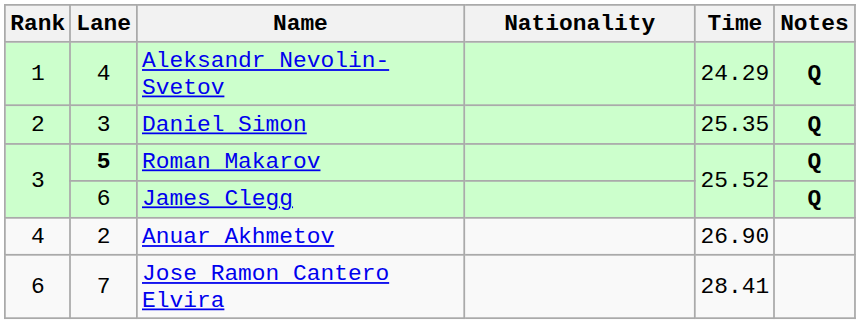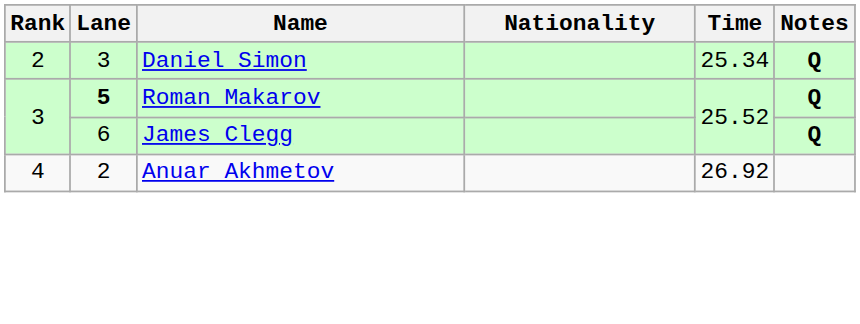 <table class="wikitable sortable" style="text-align:center">
 <tr>
 <th>Rank</th>
 <th>Lane</th>
 <th style="width:180px">Name</th>
 <th style="width:125px">Nationality</th>
 <th>Time</th>
 <th>Notes</th>
 </tr>
 <tr style="background:#cfc;">
-<td>1</td>
-<td>4</td>
-<td style="text-align:left;"><a href='#'>Aleksandr Nevolin-Svetov</a></td>
-<td style="text-align:left;"></td>
-<td>24.29</td>
-<td><strong>Q</strong></td>
-</tr>
-<tr style="background:#cfc;">
 <td>2</td>
 <td>3</td>
 <td style="text-align:left;"><a href='#'>Daniel Simon</a></td>
 <td style="text-align:left;"></td>
-<td>25.35</td>
+<td>25.34</td>
 <td><strong>Q</strong></td>
 </tr>
 <tr style="background:#cfc;">
 <td rowspan=2>3</td>
 <td><strong>5</strong></td>
 <td style="text-align:left;"><a href='#'>Roman Makarov</a></td>
 <td style="text-align:left;"></td>
 <td rowspan=2>25.52</td>
 <td><strong>Q</strong></td>
 </tr>
 <tr style="background:#cfc;">
 <td>6</td>
 <td style="text-align:left;"><a href='#'>James Clegg</a></td>
 <td style="text-align:left;"></td>
 <td><strong>Q</strong></td>
 </tr>
 <tr>
 <td>4</td>
 <td>2</td>
 <td style="text-align:left;"><a href='#'>Anuar Akhmetov</a></td>
 <td style="text-align:left;"></td>
-<td>26.90</td>
-<td></td>
-</tr>
-<tr>
-<td>6</td>
-<td>7</td>
-<td style="text-align:left;"><a href='#'>Jose Ramon Cantero Elvira</a></td>
-<td style="text-align:left;"></td>
-<td>28.41</td>
+<td>26.92</td>
 <td></td>
 </tr>
 </table>
